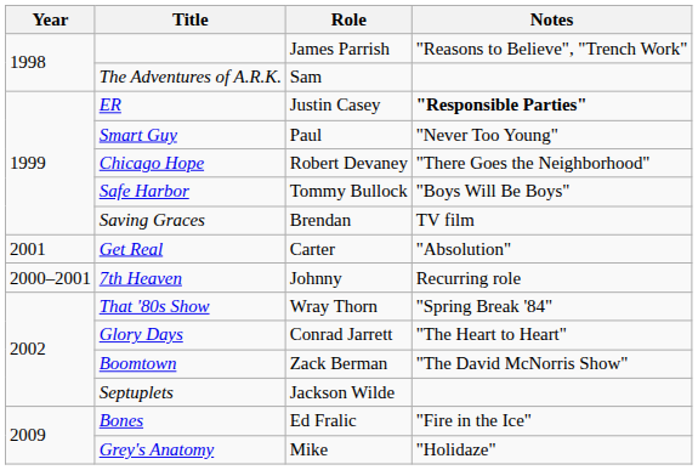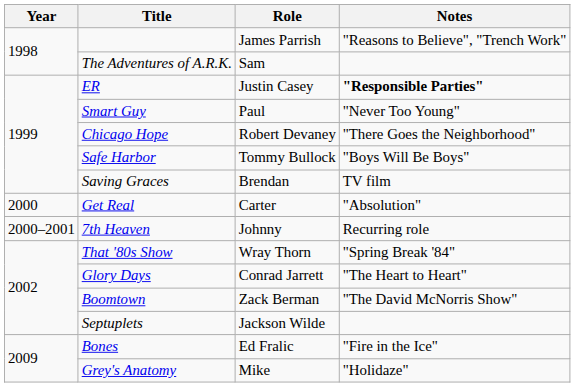 <table class="wikitable sortable">
 <tr>
 <th>Year</th>
 <th>Title</th>
 <th>Role</th>
 <th class="unsortable">Notes</th>
 </tr>
 <tr>
 <td rowspan=2>1998</td>
 <td><em></em></td>
 <td>James Parrish</td>
 <td>"Reasons to Believe", "Trench Work"</td>
 </tr>
 <tr>
 <td><em>The Adventures of A.R.K.</em></td>
 <td>Sam</td>
 <td></td>
 </tr>
 <tr>
 <td rowspan=5>1999</td>
 <td><em><a href='#'>ER</a></em></td>
 <td>Justin Casey</td>
 <td><strong>"Responsible Parties"</strong></td>
 </tr>
 <tr>
 <td><em><a href='#'>Smart Guy</a></em></td>
 <td>Paul</td>
 <td>"Never Too Young"</td>
 </tr>
 <tr>
 <td><em><a href='#'>Chicago Hope</a></em></td>
 <td>Robert Devaney</td>
 <td>"There Goes the Neighborhood"</td>
 </tr>
 <tr>
 <td><em><a href='#'>Safe Harbor</a></em></td>
 <td>Tommy Bullock</td>
 <td>"Boys Will Be Boys"</td>
 </tr>
 <tr>
 <td><em>Saving Graces</em></td>
 <td>Brendan</td>
 <td>TV film</td>
 </tr>
 <tr>
-<td>2001</td>
+<td>2000</td>
 <td><em><a href='#'>Get Real</a></em></td>
 <td>Carter</td>
 <td>"Absolution"</td>
 </tr>
 <tr>
 <td>2000–2001</td>
 <td><em><a href='#'>7th Heaven</a></em></td>
 <td>Johnny</td>
 <td>Recurring role</td>
 </tr>
 <tr>
 <td rowspan=4>2002</td>
 <td><em><a href='#'>That '80s Show</a></em></td>
 <td>Wray Thorn</td>
 <td>"Spring Break '84"</td>
 </tr>
 <tr>
 <td><em><a href='#'>Glory Days</a></em></td>
 <td>Conrad Jarrett</td>
 <td>"The Heart to Heart"</td>
 </tr>
 <tr>
 <td><em><a href='#'>Boomtown</a></em></td>
 <td>Zack Berman</td>
 <td>"The David McNorris Show"</td>
 </tr>
 <tr>
 <td><em>Septuplets</em></td>
 <td>Jackson Wilde</td>
 <td></td>
 </tr>
 <tr>
 <td rowspan=2>2009</td>
 <td><em><a href='#'>Bones</a></em></td>
 <td>Ed Fralic</td>
 <td>"Fire in the Ice"</td>
 </tr>
 <tr>
 <td><em><a href='#'>Grey's Anatomy</a></em></td>
 <td>Mike</td>
 <td>"Holidaze"</td>
 </tr>
 </table>
